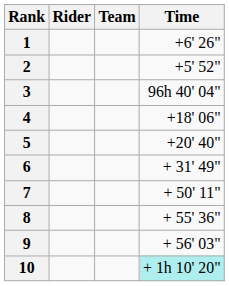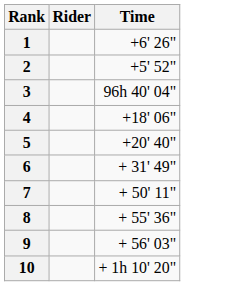 <table class="wikitable">
 <tr>
 <th scope="col">Rank</th>
 <th scope="col">Rider</th>
-<th scope="col">Team</th>
 <th scope="col">Time</th>
 </tr>
 <tr>
 <th scope="row">1</th>
 <td> </td>
-<td></td>
 <td style="text-align:right;">+6' 26"</td>
 </tr>
 <tr>
 <th scope="row">2</th>
-<td></td>
 <td></td>
 <td style="text-align:right;">+5' 52"</td>
 </tr>
 <tr>
 <th scope="row">3</th>
 <td></td>
-<td></td>
 <td style="text-align:right;">96h 40' 04"</td>
 </tr>
 <tr>
 <th scope="row">4</th>
-<td></td>
 <td></td>
 <td style="text-align:right;">+18' 06"</td>
 </tr>
 <tr>
 <th scope="row">5</th>
 <td></td>
-<td></td>
 <td style="text-align:right;">+20' 40"</td>
 </tr>
 <tr>
 <th scope="row">6</th>
-<td></td>
 <td></td>
 <td style="text-align:right;">+ 31' 49"</td>
 </tr>
 <tr>
 <th scope="row">7</th>
 <td></td>
-<td></td>
 <td style="text-align:right;">+ 50' 11"</td>
 </tr>
 <tr>
 <th scope="row">8</th>
-<td></td>
 <td></td>
 <td style="text-align:right;">+ 55' 36"</td>
 </tr>
 <tr>
 <th scope="row">9</th>
 <td></td>
-<td></td>
 <td style="text-align:right;">+ 56' 03"</td>
 </tr>
 <tr>
 <th scope="row">10</th>
 <td></td>
-<td></td>
-<td style="background: paleturquoise; text-align:right;">+ 1h 10' 20"</td>
+<td style="text-align:right;">+ 1h 10' 20"</td>
 </tr>
 </table>
